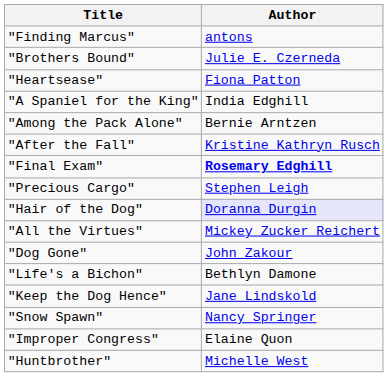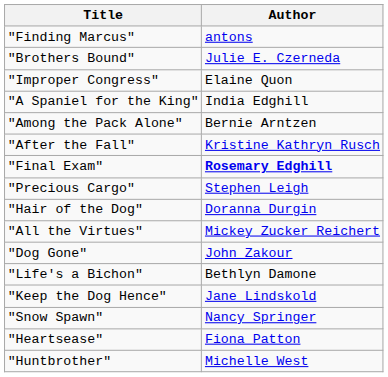 <table class="wikitable">
 <tr>
 <th>Title</th>
 <th>Author</th>
 </tr>
 <tr>
 <td>"Finding Marcus"</td>
 <td><a href='#'>antons</a></td>
 </tr>
 <tr>
 <td>"Brothers Bound"</td>
 <td><a href='#'>Julie E. Czerneda</a></td>
 </tr>
 <tr>
-<td>"Heartsease"</td>
-<td><a href='#'>Fiona Patton</a></td>
+<td>"Improper Congress"</td>
+<td>Elaine Quon</td>
 </tr>
 <tr>
 <td>"A Spaniel for the King"</td>
 <td>India Edghill</td>
 </tr>
 <tr>
 <td>"Among the Pack Alone"</td>
 <td>Bernie Arntzen</td>
 </tr>
 <tr>
 <td>"After the Fall"</td>
 <td><a href='#'>Kristine Kathryn Rusch</a></td>
 </tr>
 <tr>
 <td>"Final Exam"</td>
 <td><strong><a href='#'>Rosemary Edghill</a></strong></td>
 </tr>
 <tr>
 <td>"Precious Cargo"</td>
 <td><a href='#'>Stephen Leigh</a></td>
 </tr>
 <tr>
 <td>"Hair of the Dog"</td>
-<td style="background: lavender;"><a href='#'>Doranna Durgin</a></td>
+<td><a href='#'>Doranna Durgin</a></td>
 </tr>
 <tr>
 <td>"All the Virtues"</td>
 <td><a href='#'>Mickey Zucker Reichert</a></td>
 </tr>
 <tr>
 <td>"Dog Gone"</td>
 <td><a href='#'>John Zakour</a></td>
 </tr>
 <tr>
 <td>"Life's a Bichon"</td>
 <td>Bethlyn Damone</td>
 </tr>
 <tr>
 <td>"Keep the Dog Hence"</td>
 <td><a href='#'>Jane Lindskold</a></td>
 </tr>
 <tr>
 <td>"Snow Spawn"</td>
 <td><a href='#'>Nancy Springer</a></td>
 </tr>
 <tr>
-<td>"Improper Congress"</td>
-<td>Elaine Quon</td>
+<td>"Heartsease"</td>
+<td><a href='#'>Fiona Patton</a></td>
 </tr>
 <tr>
 <td>"Huntbrother"</td>
 <td><a href='#'>Michelle West</a></td>
 </tr>
 </table>
